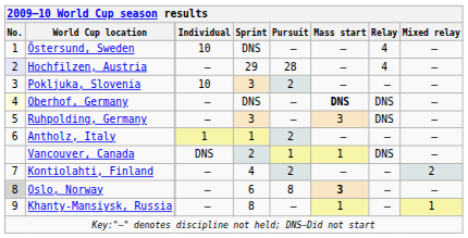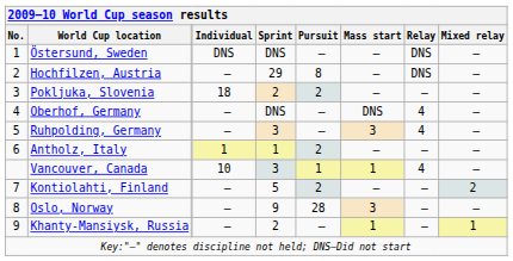 <table class="wikitable collapsible collapsed" style="font-size:90%; text-align:center; float:right; margin:1em 0 1em 1em;">
 <tr>
 <th colspan="9" style="white-space:nowrap; text-align:left;"><a href='#'>2009–10 World Cup season</a> results  </th>
 </tr>
 <tr>
 <th><small>No.</small></th>
 <th><small>World Cup location</small></th>
 <td rowspan="11" style="border-bottom-width:2x; padding:0;"></td>
 <th><small>Individual</small></th>
 <th><small>Sprint</small></th>
 <th><small>Pursuit</small></th>
 <th><small>Mass start</small></th>
 <th><small>Relay</small></th>
 <th><small>Mixed relay</small></th>
 </tr>
 <tr>
 <td>1</td>
 <td style="text-align:left;"><a href='#'>Östersund, Sweden</a></td>
-<td>10</td>
+<td>DNS</td>
 <td>DNS</td>
 <td> –</td>
 <td> –</td>
-<td>4</td>
+<td>DNS</td>
 <td> –</td>
 </tr>
 <tr>
-<td style="background: lavender;">2</td>
+<td>2</td>
 <td style="text-align:left;"><a href='#'>Hochfilzen, Austria</a></td>
 <td> –</td>
 <td>29</td>
-<td>28</td>
+<td>8</td>
 <td> –</td>
-<td>4</td>
+<td>DNS</td>
 <td> –</td>
 </tr>
 <tr>
 <td>3</td>
 <td style="text-align:left;"><a href='#'>Pokljuka, Slovenia</a></td>
-<td>10</td>
-<td style="background:#f8e6c4;">3</td>
+<td>18</td>
+<td style="background:#f8e6c4;">2</td>
 <td style="background:#dce5e5;">2</td>
 <td> –</td>
 <td> –</td>
 <td> –</td>
 </tr>
 <tr>
-<td style="background: lightyellow;">4</td>
+<td>4</td>
 <td style="text-align:left;"><a href='#'>Oberhof, Germany</a></td>
 <td> –</td>
 <td>DNS</td>
 <td> –</td>
-<td><strong>DNS</strong></td>
 <td>DNS</td>
+<td>4</td>
 <td> –</td>
 </tr>
 <tr>
 <td>5</td>
 <td style="text-align:left;"><a href='#'>Ruhpolding, Germany</a></td>
 <td> –</td>
 <td style="background:#f8e6c4;">3</td>
 <td> –</td>
 <td style="background:#f8e6c4;">3</td>
-<td>DNS</td>
+<td>4</td>
 <td> –</td>
 </tr>
 <tr>
 <td>6</td>
 <td style="text-align:left;"><a href='#'>Antholz, Italy</a></td>
 <td style="background:#f7f6a8;">1</td>
 <td style="background:#f7f6a8;">1</td>
 <td style="background:#dce5e5;">2</td>
 <td> –</td>
 <td> –</td>
 <td> –</td>
 </tr>
 <tr>
 <td></td>
 <td style="text-align:left;"><a href='#'>Vancouver, Canada</a></td>
-<td>DNS</td>
-<td style="background:#dce5e5;">2</td>
+<td>10</td>
+<td style="background:#dce5e5;">3</td>
 <td style="background:#f7f6a8;">1</td>
 <td style="background:#f7f6a8;">1</td>
-<td>DNS</td>
+<td>4</td>
 <td> –</td>
 </tr>
 <tr>
 <td>7</td>
 <td style="text-align:left;"><a href='#'>Kontiolahti, Finland</a></td>
 <td> –</td>
-<td>4</td>
+<td>5</td>
 <td style="background:#dce5e5;">2</td>
 <td> –</td>
 <td> –</td>
 <td style="background:#dce5e5;">2</td>
 </tr>
 <tr>
-<td style="background: lightgrey;">8</td>
+<td>8</td>
 <td style="text-align:left;"><a href='#'>Oslo, Norway</a></td>
 <td> –</td>
-<td>6</td>
-<td>8</td>
-<td style="background:#f8e6c4;"><strong>3</strong></td>
+<td>9</td>
+<td>28</td>
+<td style="background:#f8e6c4;">3</td>
 <td> –</td>
 <td> –</td>
 </tr>
 <tr>
 <td>9</td>
 <td style="text-align:left;"><a href='#'>Khanty-Mansiysk, Russia</a></td>
 <td> –</td>
-<td>8</td>
+<td>2</td>
 <td> –</td>
 <td style="background:#f7f6a8;">1</td>
 <td> –</td>
 <td style="background:#f7f6a8;">1</td>
 </tr>
 <tr>
 <td style="text-align:center;" colspan="9"><small><em>Key:"—" denotes discipline not held; DNS—Did not start</em></small></td>
 </tr>
 </table>
